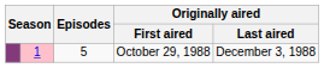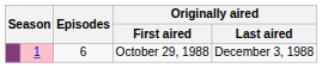 <table class="wikitable plainrowheaders" style="text-align:center;">
 <tr>
 <th colspan="2" rowspan="2">Season</th>
 <th rowspan="2">Episodes</th>
 <th colspan="2">Originally aired</th>
 </tr>
 <tr>
 <th>First aired</th>
 <th>Last aired</th>
 </tr>
 <tr>
 <td bgcolor="#833A7A"></td>
 <td style="background: pink;"><a href='#'>1</a></td>
-<td>5</td>
+<td>6</td>
 <td>October 29, 1988</td>
 <td>December 3, 1988</td>
 </tr>
 </table>
